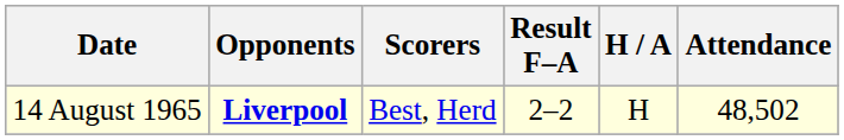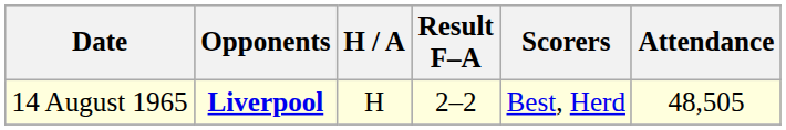 <table class="wikitable" style="text-align:center">
 <tr>
 <th>Date</th>
 <th>Opponents</th>
+<th>H / A</th>
+<th>Result<br>F–A</th>
 <th>Scorers</th>
-<th>Result<br>F–A</th>
-<th>H / A</th>
 <th>Attendance</th>
 </tr>
 <tr bgcolor="#ffffdd">
 <td>14 August 1965</td>
 <td><strong><a href='#'>Liverpool</a></strong></td>
+<td>H</td>
+<td>2–2</td>
 <td><a href='#'>Best</a>, <a href='#'>Herd</a></td>
-<td>2–2</td>
-<td>H</td>
-<td>48,502</td>
+<td>48,505</td>
 </tr>
 </table>
